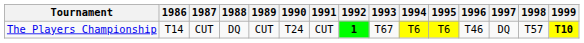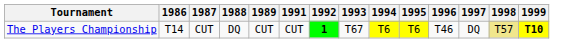 <table class="wikitable" style="font-size:95%;text-align:center;">
 <tr>
 <th>Tournament</th>
 <th>1986</th>
 <th>1987</th>
 <th>1988</th>
 <th>1989</th>
-<th>1990</th>
 <th>1991</th>
 <th>1992</th>
 <th>1993</th>
 <th>1994</th>
 <th>1995</th>
 <th>1996</th>
 <th>1997</th>
 <th>1998</th>
 <th>1999</th>
 </tr>
 <tr>
 <td align=left><a href='#'>The Players Championship</a></td>
 <td>T14</td>
 <td>CUT</td>
 <td>DQ</td>
 <td>CUT</td>
-<td>T24</td>
 <td>CUT</td>
 <td style="background:lime;"><strong>1</strong></td>
 <td>T67</td>
 <td style="background:yellow;">T6</td>
 <td style="background:yellow;">T6</td>
 <td>T46</td>
 <td>DQ</td>
-<td>T57</td>
+<td style="background: khaki;">T57</td>
 <td style="background:yellow;"><strong>T10</strong></td>
 </tr>
 </table>
